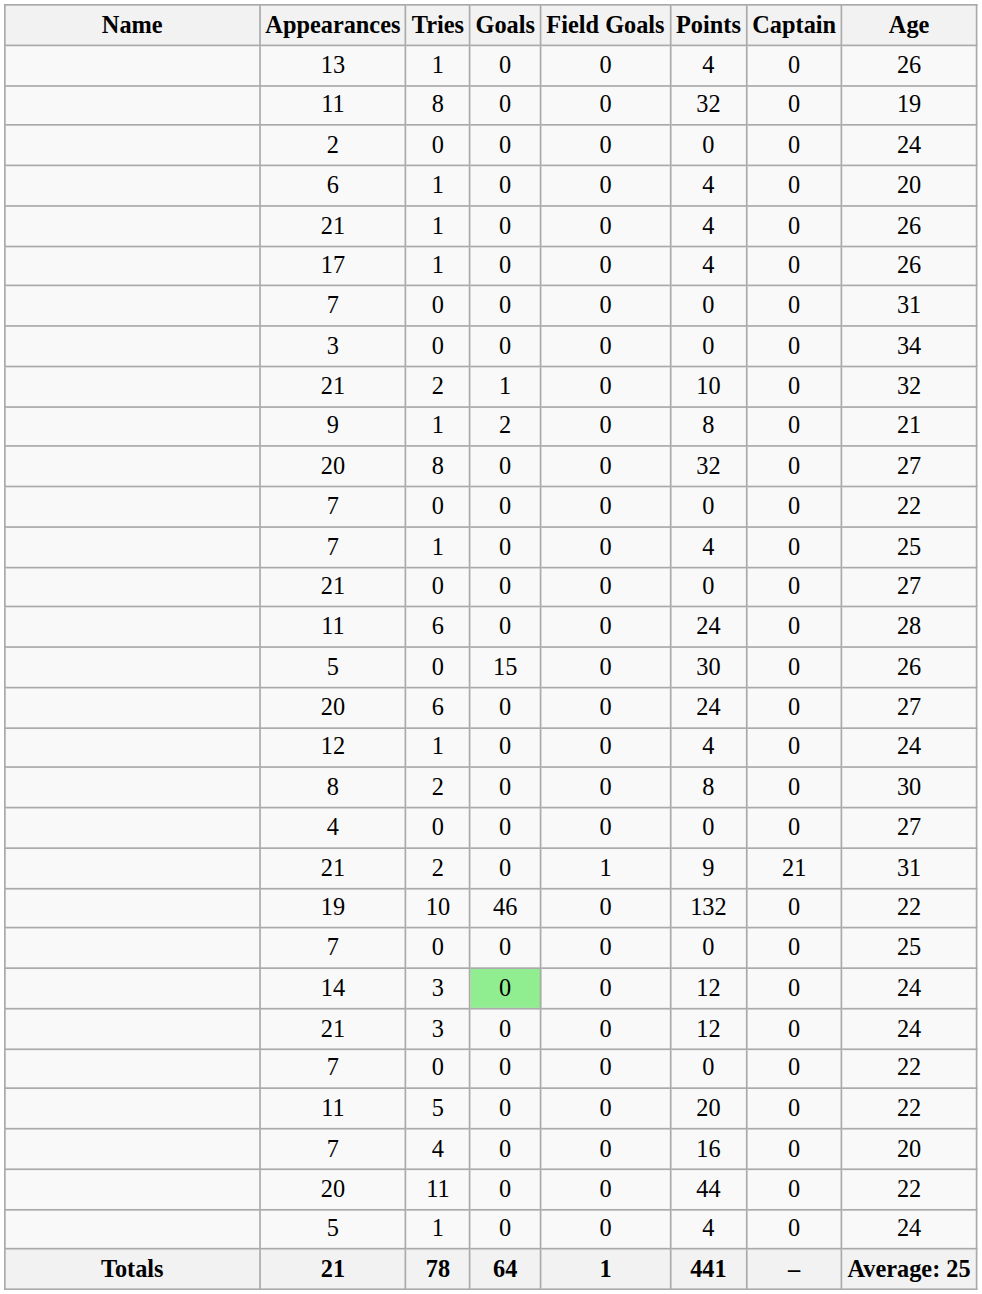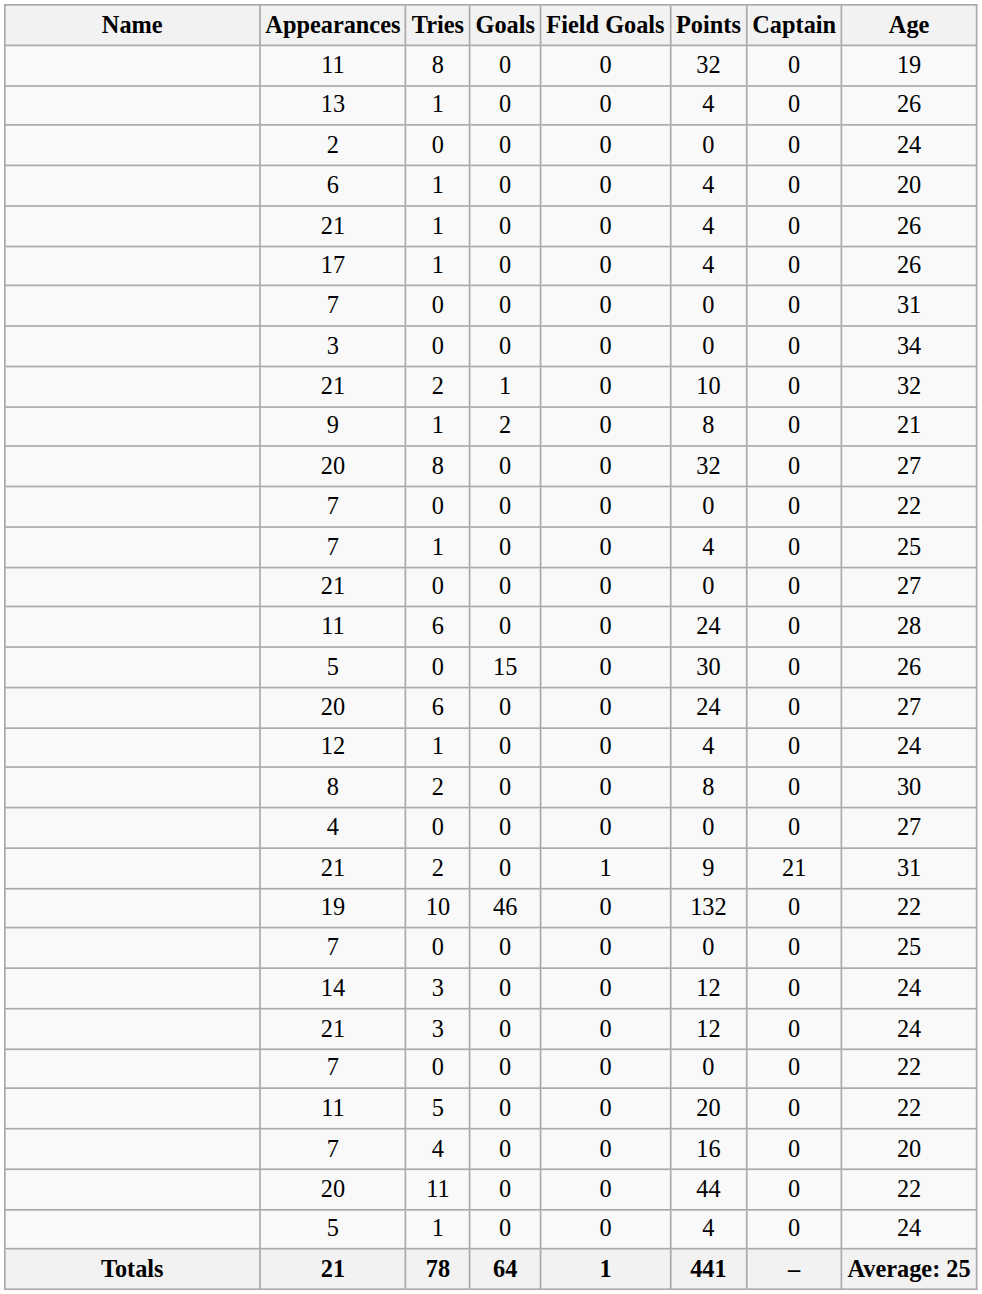 <table class="wikitable sortable" style="text-align: center; font-size:90%">
 <tr>
 <th style="width:10em">Name</th>
 <th>Appearances</th>
 <th>Tries</th>
 <th>Goals</th>
 <th>Field Goals</th>
 <th>Points</th>
 <th>Captain</th>
 <th>Age</th>
 </tr>
 <tr>
 <td></td>
+<td>11</td>
+<td>8</td>
+<td>0</td>
+<td>0</td>
+<td>32</td>
+<td>0</td>
+<td>19</td>
+</tr>
+<tr>
+<td></td>
 <td>13</td>
 <td>1</td>
 <td>0</td>
 <td>0</td>
 <td>4</td>
 <td>0</td>
 <td>26</td>
-</tr>
-<tr>
-<td></td>
-<td>11</td>
-<td>8</td>
-<td>0</td>
-<td>0</td>
-<td>32</td>
-<td>0</td>
-<td>19</td>
 </tr>
 <tr>
 <td></td>
 <td>2</td>
 <td>0</td>
 <td>0</td>
 <td>0</td>
 <td>0</td>
 <td>0</td>
 <td>24</td>
 </tr>
 <tr>
 <td></td>
 <td>6</td>
 <td>1</td>
 <td>0</td>
 <td>0</td>
 <td>4</td>
 <td>0</td>
 <td>20</td>
 </tr>
 <tr>
 <td></td>
 <td>21</td>
 <td>1</td>
 <td>0</td>
 <td>0</td>
 <td>4</td>
 <td>0</td>
 <td>26</td>
 </tr>
 <tr>
 <td></td>
 <td>17</td>
 <td>1</td>
 <td>0</td>
 <td>0</td>
 <td>4</td>
 <td>0</td>
 <td>26</td>
 </tr>
 <tr>
 <td></td>
 <td>7</td>
 <td>0</td>
 <td>0</td>
 <td>0</td>
 <td>0</td>
 <td>0</td>
 <td>31</td>
 </tr>
 <tr>
 <td></td>
 <td>3</td>
 <td>0</td>
 <td>0</td>
 <td>0</td>
 <td>0</td>
 <td>0</td>
 <td>34</td>
 </tr>
 <tr>
 <td></td>
 <td>21</td>
 <td>2</td>
 <td>1</td>
 <td>0</td>
 <td>10</td>
 <td>0</td>
 <td>32</td>
 </tr>
 <tr>
 <td></td>
 <td>9</td>
 <td>1</td>
 <td>2</td>
 <td>0</td>
 <td>8</td>
 <td>0</td>
 <td>21</td>
 </tr>
 <tr>
 <td></td>
 <td>20</td>
 <td>8</td>
 <td>0</td>
 <td>0</td>
 <td>32</td>
 <td>0</td>
 <td>27</td>
 </tr>
 <tr>
 <td></td>
 <td>7</td>
 <td>0</td>
 <td>0</td>
 <td>0</td>
 <td>0</td>
 <td>0</td>
 <td>22</td>
 </tr>
 <tr>
 <td></td>
 <td>7</td>
 <td>1</td>
 <td>0</td>
 <td>0</td>
 <td>4</td>
 <td>0</td>
 <td>25</td>
 </tr>
 <tr>
 <td></td>
 <td>21</td>
 <td>0</td>
 <td>0</td>
 <td>0</td>
 <td>0</td>
 <td>0</td>
 <td>27</td>
 </tr>
 <tr>
 <td></td>
 <td>11</td>
 <td>6</td>
 <td>0</td>
 <td>0</td>
 <td>24</td>
 <td>0</td>
 <td>28</td>
 </tr>
 <tr>
 <td></td>
 <td>5</td>
 <td>0</td>
 <td>15</td>
 <td>0</td>
 <td>30</td>
 <td>0</td>
 <td>26</td>
 </tr>
 <tr>
 <td></td>
 <td>20</td>
 <td>6</td>
 <td>0</td>
 <td>0</td>
 <td>24</td>
 <td>0</td>
 <td>27</td>
 </tr>
 <tr>
 <td></td>
 <td>12</td>
 <td>1</td>
 <td>0</td>
 <td>0</td>
 <td>4</td>
 <td>0</td>
 <td>24</td>
 </tr>
 <tr>
 <td></td>
 <td>8</td>
 <td>2</td>
 <td>0</td>
 <td>0</td>
 <td>8</td>
 <td>0</td>
 <td>30</td>
 </tr>
 <tr>
 <td></td>
 <td>4</td>
 <td>0</td>
 <td>0</td>
 <td>0</td>
 <td>0</td>
 <td>0</td>
 <td>27</td>
 </tr>
 <tr>
 <td></td>
 <td>21</td>
 <td>2</td>
 <td>0</td>
 <td>1</td>
 <td>9</td>
 <td>21</td>
 <td>31</td>
 </tr>
 <tr>
 <td></td>
 <td>19</td>
 <td>10</td>
 <td>46</td>
 <td>0</td>
 <td>132</td>
 <td>0</td>
 <td>22</td>
 </tr>
 <tr>
 <td></td>
 <td>7</td>
 <td>0</td>
 <td>0</td>
 <td>0</td>
 <td>0</td>
 <td>0</td>
 <td>25</td>
 </tr>
 <tr>
 <td></td>
 <td>14</td>
 <td>3</td>
-<td style="background: lightgreen;">0</td>
+<td>0</td>
 <td>0</td>
 <td>12</td>
 <td>0</td>
 <td>24</td>
 </tr>
 <tr>
 <td></td>
 <td>21</td>
 <td>3</td>
 <td>0</td>
 <td>0</td>
 <td>12</td>
 <td>0</td>
 <td>24</td>
 </tr>
 <tr>
 <td></td>
 <td>7</td>
 <td>0</td>
 <td>0</td>
 <td>0</td>
 <td>0</td>
 <td>0</td>
 <td>22</td>
 </tr>
 <tr>
 <td></td>
 <td>11</td>
 <td>5</td>
 <td>0</td>
 <td>0</td>
 <td>20</td>
 <td>0</td>
 <td>22</td>
 </tr>
 <tr>
 <td></td>
 <td>7</td>
 <td>4</td>
 <td>0</td>
 <td>0</td>
 <td>16</td>
 <td>0</td>
 <td>20</td>
 </tr>
 <tr>
 <td></td>
 <td>20</td>
 <td>11</td>
 <td>0</td>
 <td>0</td>
 <td>44</td>
 <td>0</td>
 <td>22</td>
 </tr>
 <tr>
 <td></td>
 <td>5</td>
 <td>1</td>
 <td>0</td>
 <td>0</td>
 <td>4</td>
 <td>0</td>
 <td>24</td>
 </tr>
 <tr class="sortbottom">
 <th>Totals</th>
 <th>21</th>
 <th>78</th>
 <th>64</th>
 <th>1</th>
 <th>441</th>
 <th>–</th>
 <th>Average: 25</th>
 </tr>
 </table>
